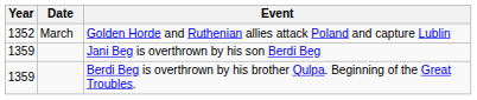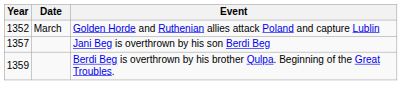 <table class="wikitable" width="100%">
 <tr>
 <th style="width:6%">Year</th>
 <th style="width:10%">Date</th>
 <th>Event</th>
 </tr>
 <tr>
 <td>1352</td>
 <td>March</td>
 <td><a href='#'>Golden Horde</a> and <a href='#'>Ruthenian</a> allies attack <a href='#'>Poland</a> and capture <a href='#'>Lublin</a></td>
 </tr>
 <tr>
-<td>1359</td>
+<td>1357</td>
 <td></td>
 <td><a href='#'>Jani Beg</a> is overthrown by his son <a href='#'>Berdi Beg</a></td>
 </tr>
 <tr>
 <td>1359</td>
 <td></td>
 <td><a href='#'>Berdi Beg</a> is overthrown by his brother <a href='#'>Qulpa</a>. Beginning of the <a href='#'>Great Troubles</a>.</td>
 </tr>
 </table>
